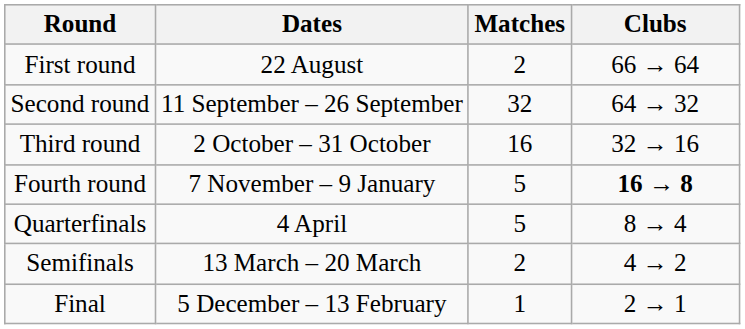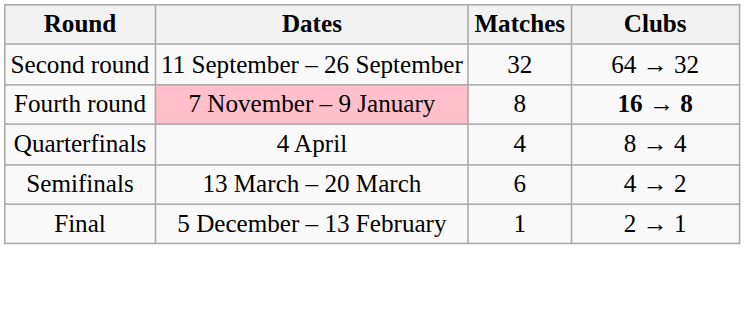 <table class="wikitable">
 <tr>
 <th>Round</th>
 <th>Dates</th>
 <th>Matches</th>
 <th width=100>Clubs</th>
 </tr>
 <tr align=center>
-<td>First round</td>
-<td>22 August</td>
-<td>2</td>
-<td>66 → 64</td>
-</tr>
-<tr align=center>
 <td>Second round</td>
 <td>11 September – 26 September</td>
 <td>32</td>
 <td>64 → 32</td>
 </tr>
 <tr align=center>
-<td>Third round</td>
-<td>2 October – 31 October</td>
-<td>16</td>
-<td>32 → 16</td>
-</tr>
-<tr align=center>
 <td>Fourth round</td>
-<td>7 November – 9 January</td>
-<td>5</td>
+<td style="background: pink;">7 November – 9 January</td>
+<td>8</td>
 <td><strong>16 → 8</strong></td>
 </tr>
 <tr align=center>
 <td>Quarterfinals</td>
 <td>4 April</td>
-<td>5</td>
+<td>4</td>
 <td>8 → 4</td>
 </tr>
 <tr align=center>
 <td>Semifinals</td>
 <td>13 March – 20 March</td>
-<td>2</td>
+<td>6</td>
 <td>4 → 2</td>
 </tr>
 <tr align=center>
 <td>Final</td>
 <td>5 December – 13 February</td>
 <td>1</td>
 <td>2 → 1</td>
 </tr>
 </table>
